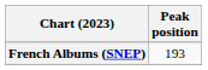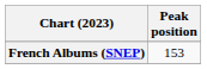 <table class="wikitable sortable plainrowheaders" style="text-align:center">
 <tr>
 <th scope="col">Chart (2023)</th>
 <th scope="col">Peak<br>position</th>
 </tr>
 <tr>
 </tr>
 <tr>
 </tr>
 <tr>
 </tr>
 <tr>
 </tr>
 <tr>
 </tr>
 <tr>
 <th scope="row">French Albums (<a href='#'>SNEP</a>)</th>
-<td>193</td>
+<td>153</td>
 </tr>
 <tr>
 </tr>
 <tr>
 </tr>
 <tr>
 </tr>
 <tr>
 </tr>
 <tr>
 </tr>
 </table>
